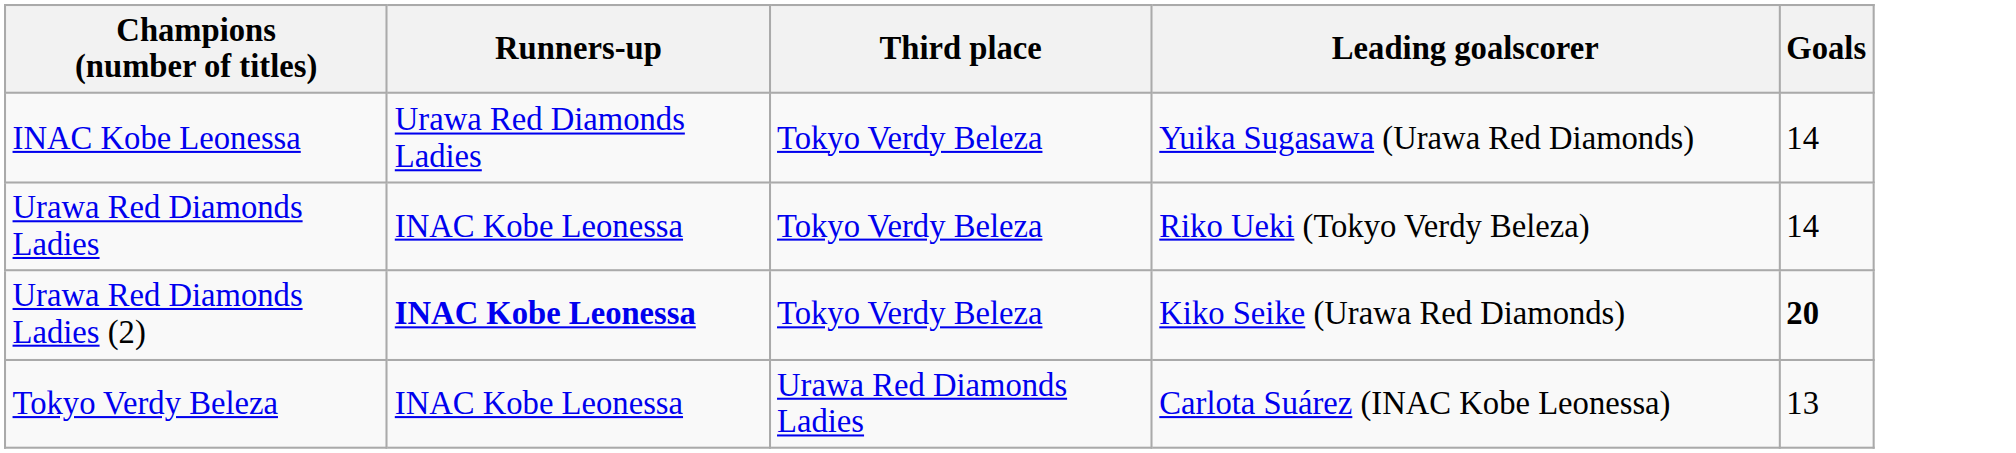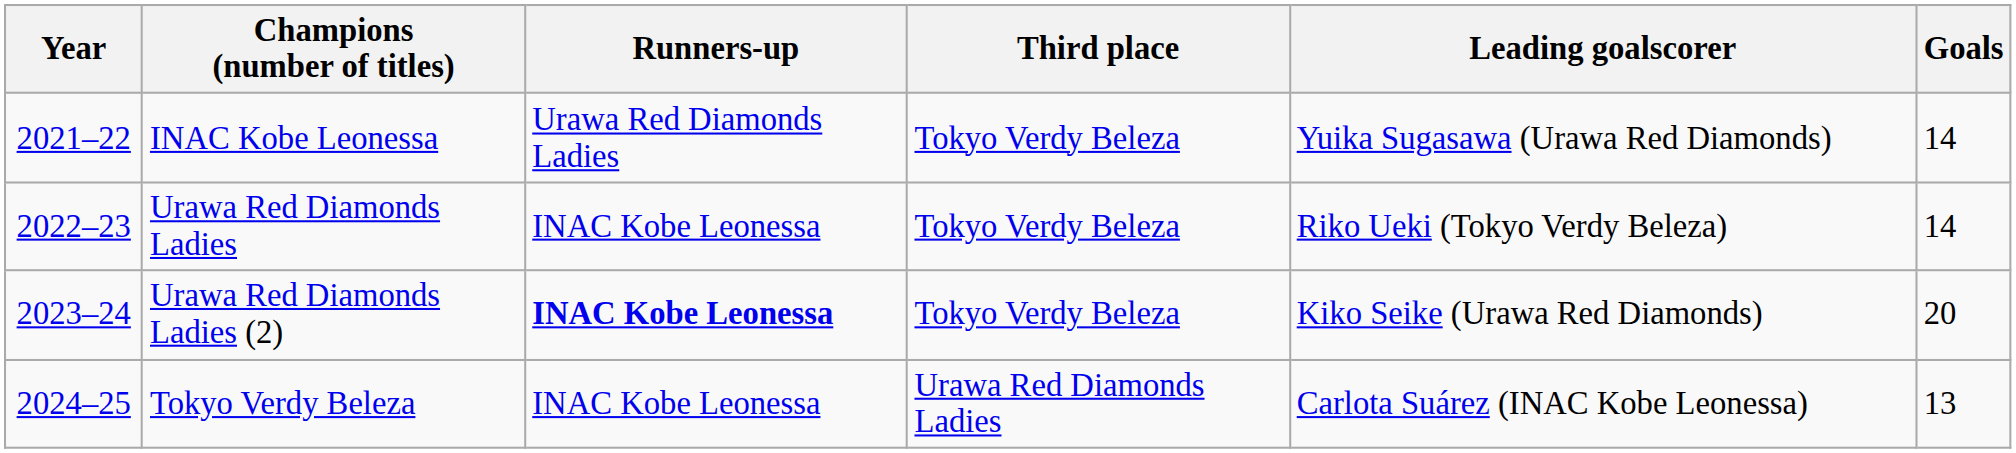 <table class="wikitable">
 <tr>
+<th width=60px>Year</th>
 <th width=180px>Champions<br>(number of titles)</th>
 <th width=180px>Runners-up</th>
 <th width=180px>Third place</th>
 <th width=300px>Leading goalscorer</th>
 <th width=20px>Goals</th>
 </tr>
 <tr>
+<td style="text-align: center;"><a href='#'>2021–22</a></td>
 <td><a href='#'>INAC Kobe Leonessa</a></td>
 <td><a href='#'>Urawa Red Diamonds Ladies</a></td>
 <td><a href='#'>Tokyo Verdy Beleza</a></td>
 <td> <a href='#'>Yuika Sugasawa</a> (Urawa Red Diamonds)</td>
 <td>14</td>
 </tr>
 <tr>
+<td style="text-align: center;"><a href='#'>2022–23</a></td>
 <td><a href='#'>Urawa Red Diamonds Ladies</a></td>
 <td><a href='#'>INAC Kobe Leonessa</a></td>
 <td><a href='#'>Tokyo Verdy Beleza</a></td>
 <td> <a href='#'>Riko Ueki</a> (Tokyo Verdy Beleza)</td>
 <td>14</td>
 </tr>
 <tr>
+<td style="text-align: center;"><a href='#'>2023–24</a></td>
 <td><a href='#'>Urawa Red Diamonds Ladies</a> (2)</td>
 <td><strong><a href='#'>INAC Kobe Leonessa</a></strong></td>
 <td><a href='#'>Tokyo Verdy Beleza</a></td>
 <td> <a href='#'>Kiko Seike</a> (Urawa Red Diamonds)</td>
-<td><strong>20</strong></td>
+<td>20</td>
 </tr>
 <tr>
+<td style="text-align: center;"><a href='#'>2024–25</a></td>
 <td><a href='#'>Tokyo Verdy Beleza</a></td>
 <td><a href='#'>INAC Kobe Leonessa</a></td>
 <td><a href='#'>Urawa Red Diamonds Ladies</a></td>
 <td> <a href='#'>Carlota Suárez</a> (INAC Kobe Leonessa)</td>
 <td>13</td>
 </tr>
 </table>
